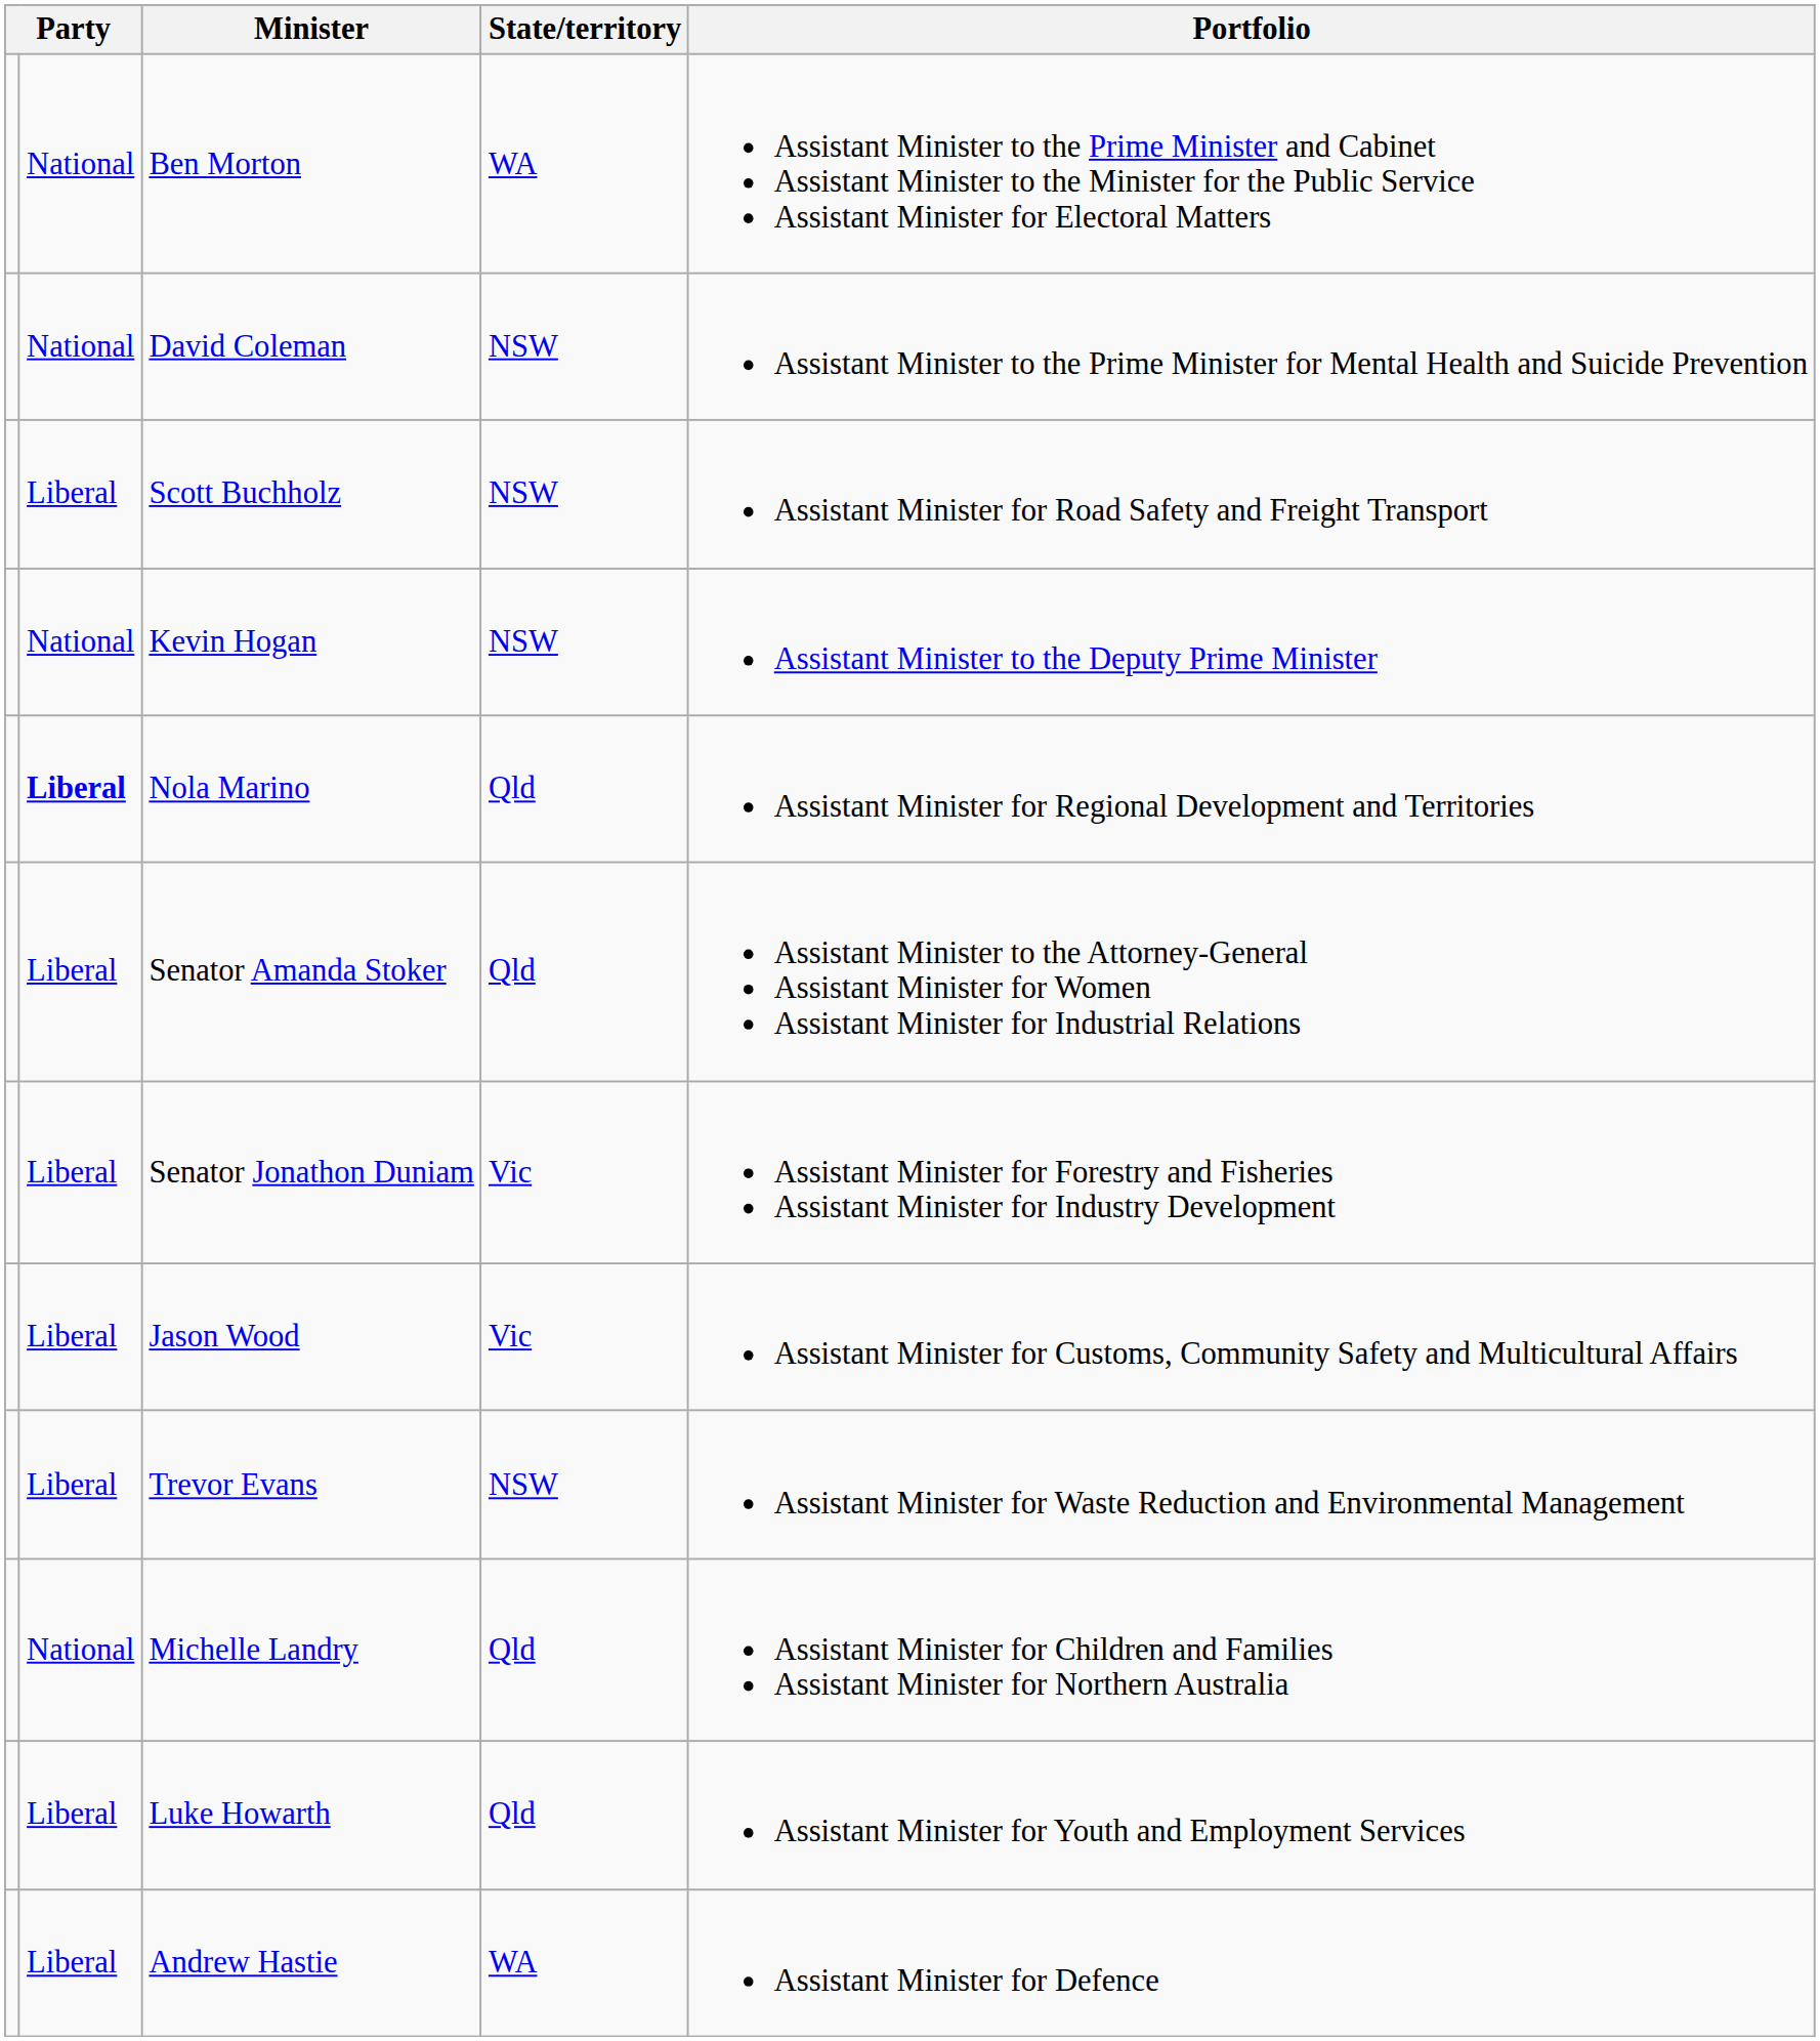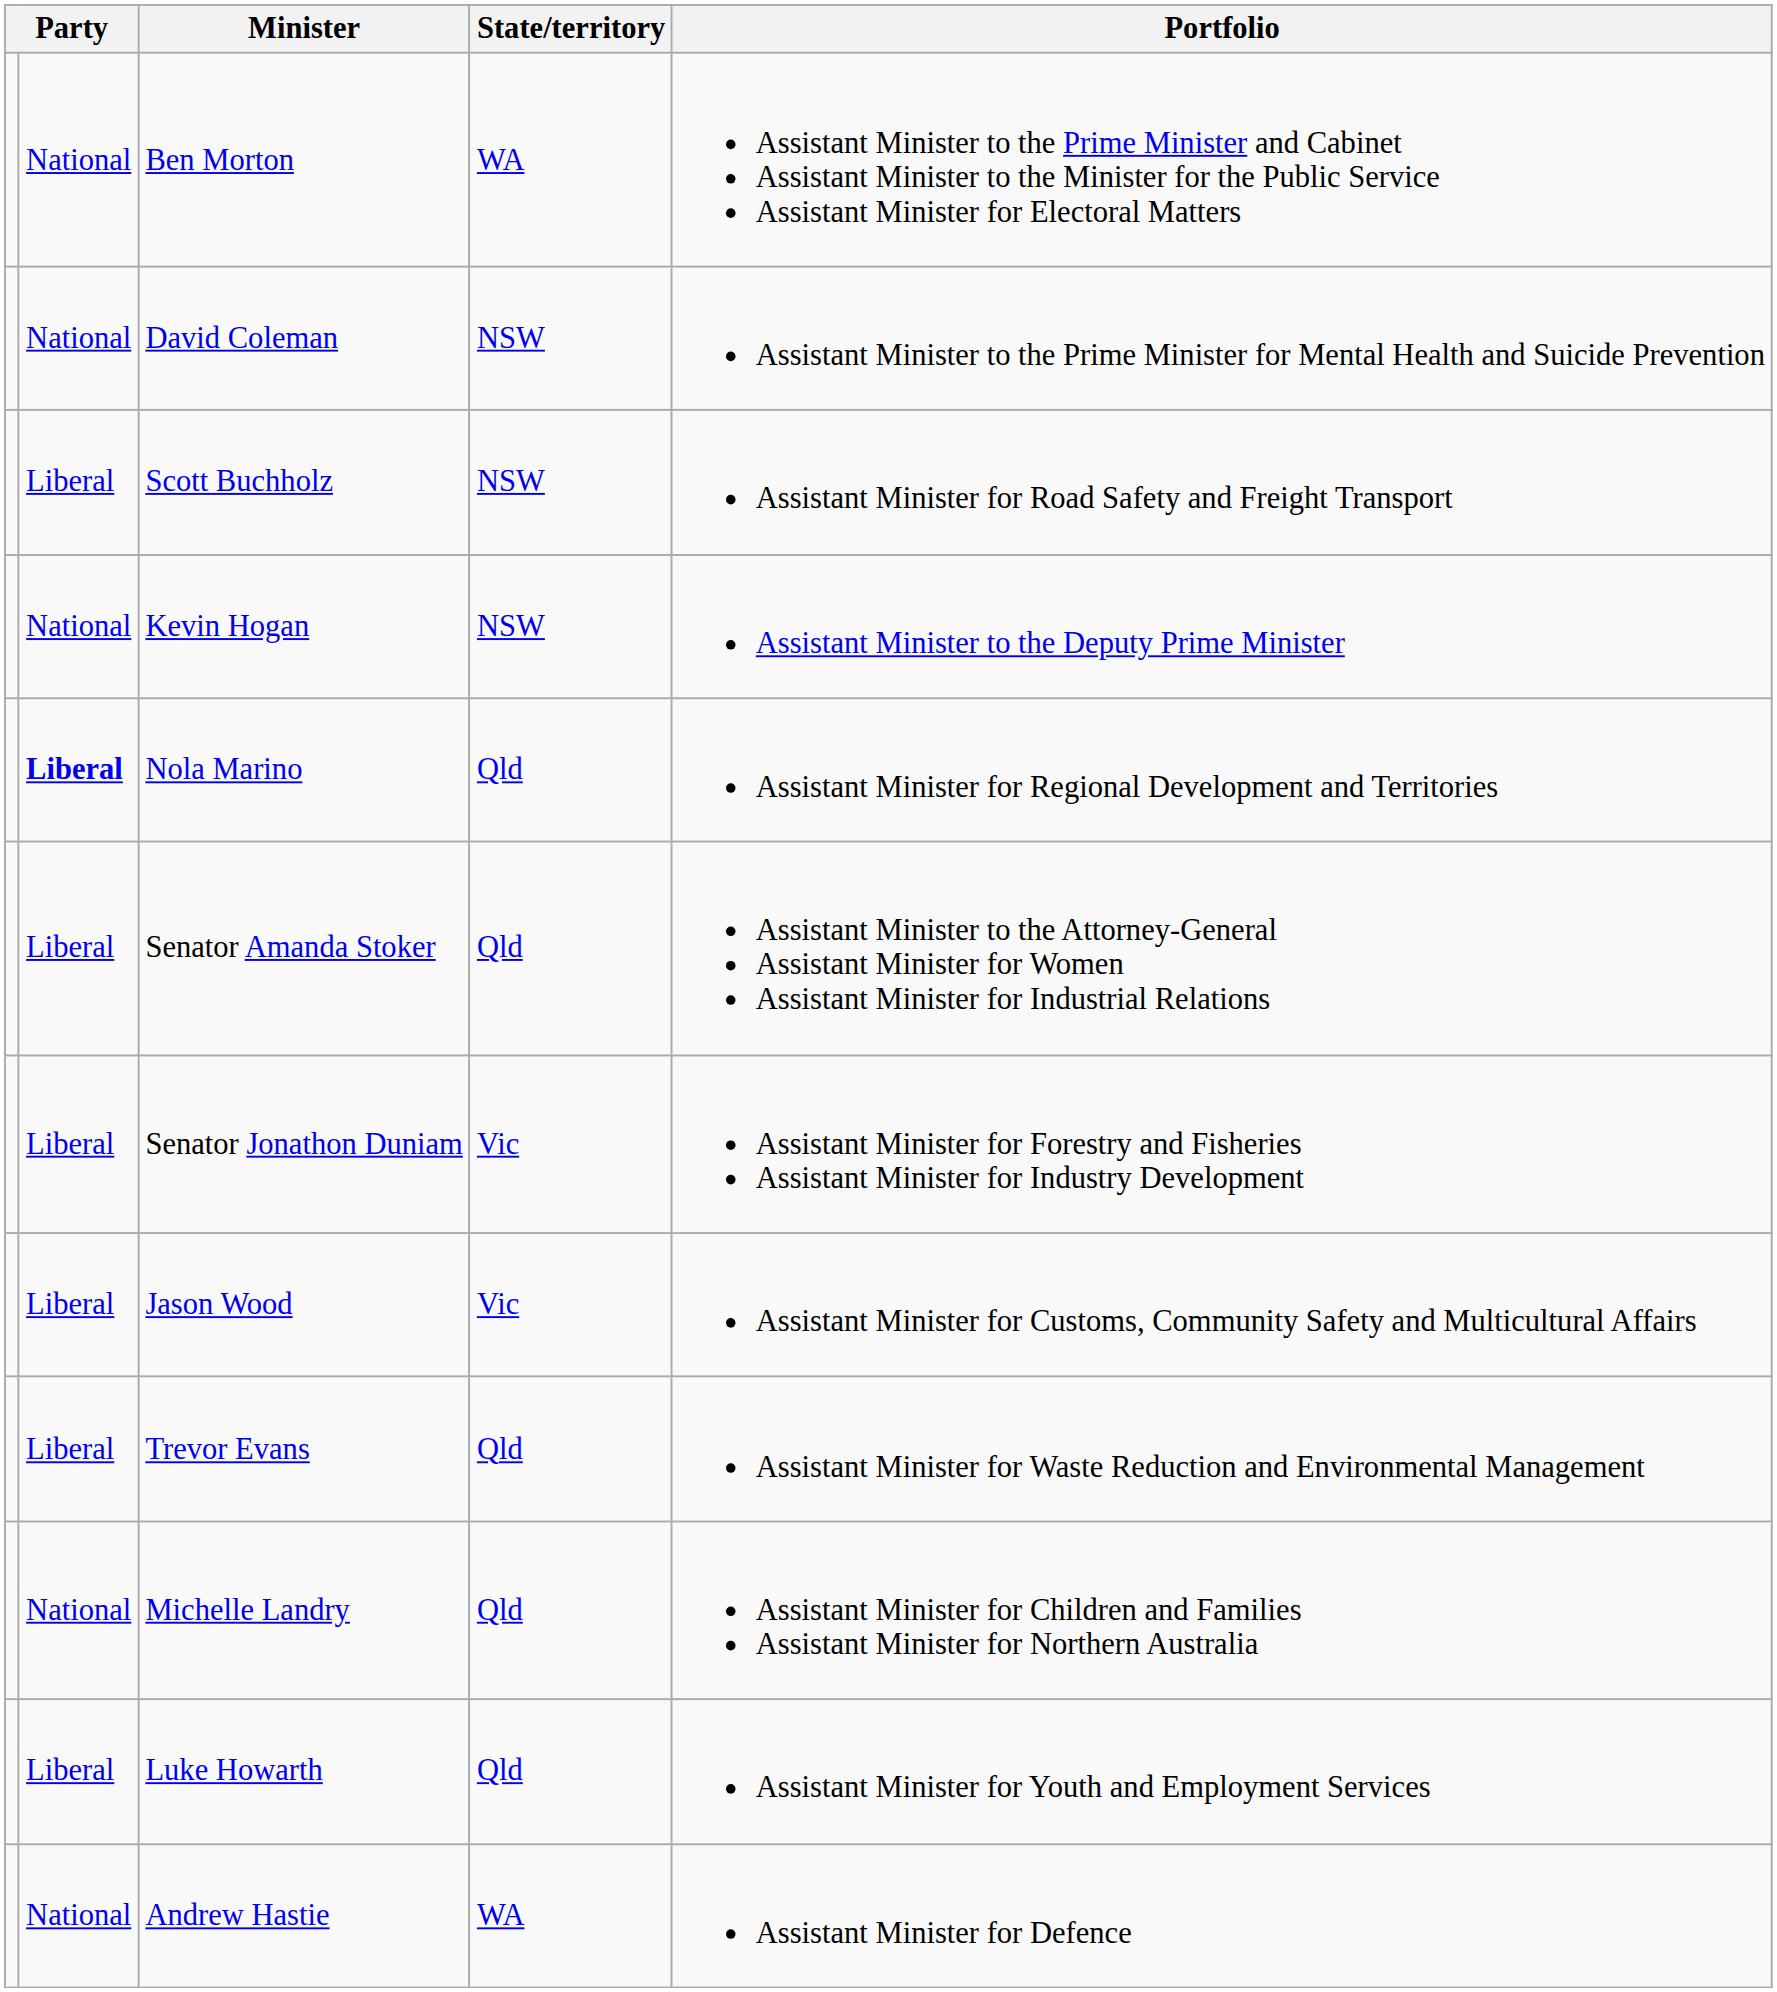 <table class="wikitable sortable">
 <tr>
 <th colspan="2">Party</th>
 <th>Minister</th>
 <th>State/territory</th>
 <th>Portfolio</th>
 </tr>
 <tr>
 <td></td>
 <td><a href='#'>National</a> </td>
 <td><a href='#'>Ben Morton</a> </td>
 <td><a href='#'>WA</a></td>
 <td><br><ul><li>Assistant Minister to the <a href='#'>Prime Minister</a> and Cabinet</li><li>Assistant Minister to the Minister for the Public Service</li><li>Assistant Minister for Electoral Matters</li></ul></td>
 </tr>
 <tr>
 <td></td>
 <td><a href='#'>National</a> </td>
 <td><a href='#'>David Coleman</a> </td>
 <td><a href='#'>NSW</a></td>
 <td><br><ul><li>Assistant Minister to the Prime Minister for Mental Health and Suicide Prevention</li></ul></td>
 </tr>
 <tr>
 <td></td>
 <td><a href='#'>Liberal</a> </td>
 <td><a href='#'>Scott Buchholz</a> </td>
 <td><a href='#'>NSW</a></td>
 <td><br><ul><li>Assistant Minister for Road Safety and Freight Transport</li></ul></td>
 </tr>
 <tr>
 <td></td>
 <td><a href='#'>National</a></td>
 <td><a href='#'>Kevin Hogan</a> </td>
 <td><a href='#'>NSW</a></td>
 <td><br><ul><li><a href='#'>Assistant Minister to the Deputy Prime Minister</a></li></ul></td>
 </tr>
 <tr>
 <td></td>
 <td><strong><a href='#'>Liberal</a></strong></td>
 <td><a href='#'>Nola Marino</a> </td>
 <td><a href='#'>Qld</a></td>
 <td><br><ul><li>Assistant Minister for Regional Development and Territories</li></ul></td>
 </tr>
 <tr>
 <td></td>
 <td><a href='#'>Liberal</a> </td>
 <td>Senator <a href='#'>Amanda Stoker</a></td>
 <td><a href='#'>Qld</a></td>
 <td><br><ul><li>Assistant Minister to the Attorney-General</li><li>Assistant Minister for Women</li><li>Assistant Minister for Industrial Relations</li></ul></td>
 </tr>
 <tr>
 <td></td>
 <td><a href='#'>Liberal</a></td>
 <td>Senator <a href='#'>Jonathon Duniam</a></td>
 <td><a href='#'>Vic</a></td>
 <td><br><ul><li>Assistant Minister for Forestry and Fisheries</li><li>Assistant Minister for Industry Development</li></ul></td>
 </tr>
 <tr>
 <td></td>
 <td><a href='#'>Liberal</a></td>
 <td><a href='#'>Jason Wood</a> </td>
 <td><a href='#'>Vic</a></td>
 <td><br><ul><li>Assistant Minister for Customs, Community Safety and Multicultural Affairs</li></ul></td>
 </tr>
 <tr>
 <td></td>
 <td><a href='#'>Liberal</a> </td>
 <td><a href='#'>Trevor Evans</a> </td>
-<td><a href='#'>NSW</a></td>
+<td><a href='#'>Qld</a></td>
 <td><br><ul><li>Assistant Minister for Waste Reduction and Environmental Management</li></ul></td>
 </tr>
 <tr>
 <td></td>
 <td><a href='#'>National</a> </td>
 <td><a href='#'>Michelle Landry</a> </td>
 <td><a href='#'>Qld</a></td>
 <td><br><ul><li>Assistant Minister for Children and Families</li><li>Assistant Minister for Northern Australia</li></ul></td>
 </tr>
 <tr>
 <td></td>
 <td><a href='#'>Liberal</a> </td>
 <td><a href='#'>Luke Howarth</a> </td>
 <td><a href='#'>Qld</a></td>
 <td><br><ul><li>Assistant Minister for Youth and Employment Services</li></ul></td>
 </tr>
 <tr>
 <td></td>
-<td><a href='#'>Liberal</a></td>
+<td><a href='#'>National</a> </td>
 <td><a href='#'>Andrew Hastie</a> </td>
 <td><a href='#'>WA</a></td>
 <td><br><ul><li>Assistant Minister for Defence</li></ul></td>
 </tr>
 </table>
